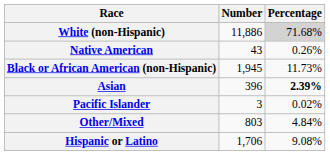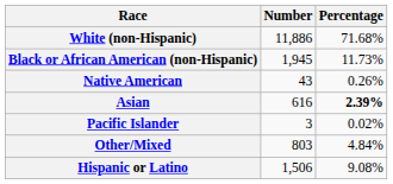 <table class="wikitable" style="text-align:right">
 <tr>
 <th scope="col">Race</th>
 <th scope="col">Number</th>
 <th scope="col">Percentage</th>
 </tr>
 <tr>
 <th scope="row"><a href='#'>White</a> (non-Hispanic)</th>
 <td>11,886</td>
-<td style="background: lightgrey;">71.68%</td>
+<td>71.68%</td>
+</tr>
+<tr>
+<th scope="row"><a href='#'>Black or African American</a> (non-Hispanic)</th>
+<td>1,945</td>
+<td>11.73%</td>
 </tr>
 <tr>
 <th scope="row"><a href='#'>Native American</a></th>
 <td>43</td>
 <td>0.26%</td>
 </tr>
 <tr>
-<th scope="row"><a href='#'>Black or African American</a> (non-Hispanic)</th>
-<td>1,945</td>
-<td>11.73%</td>
-</tr>
-<tr>
 <th scope="row"><a href='#'>Asian</a></th>
-<td>396</td>
+<td>616</td>
 <td><strong>2.39%</strong></td>
 </tr>
 <tr>
 <th scope="row"><a href='#'>Pacific Islander</a></th>
 <td>3</td>
 <td>0.02%</td>
 </tr>
 <tr>
 <th scope="row"><a href='#'>Other/Mixed</a></th>
 <td>803</td>
 <td>4.84%</td>
 </tr>
 <tr>
 <th scope="row"><a href='#'>Hispanic</a> or <a href='#'>Latino</a></th>
-<td>1,706</td>
+<td>1,506</td>
 <td>9.08%</td>
 </tr>
 </table>
